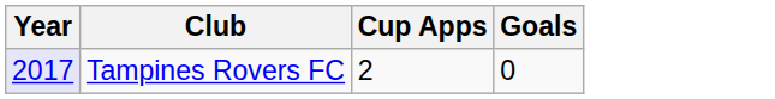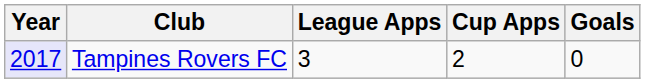 <table class="wikitable">
 <tr>
 <th><strong>Year</strong></th>
 <th><strong>Club</strong></th>
+<th><strong>League Apps</strong></th>
 <th><strong>Cup Apps</strong></th>
 <th><strong>Goals</strong></th>
 </tr>
 <tr>
 <td style="background: lavender;"><a href='#'>2017</a></td>
 <td><a href='#'>Tampines Rovers FC</a></td>
+<td>3</td>
 <td>2</td>
 <td>0</td>
 </tr>
 </table>
